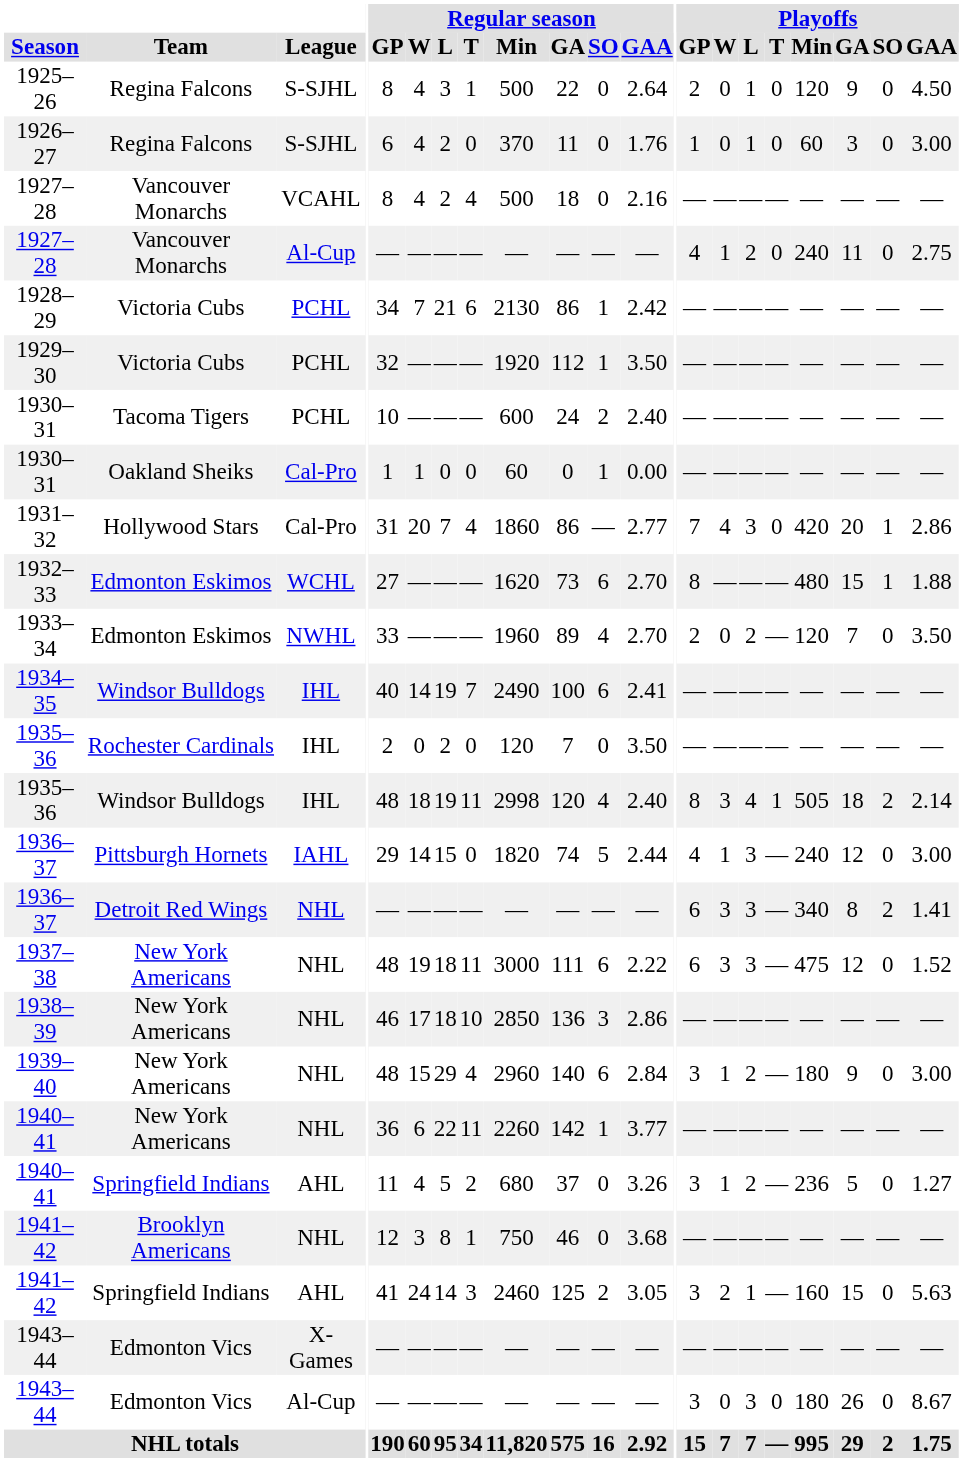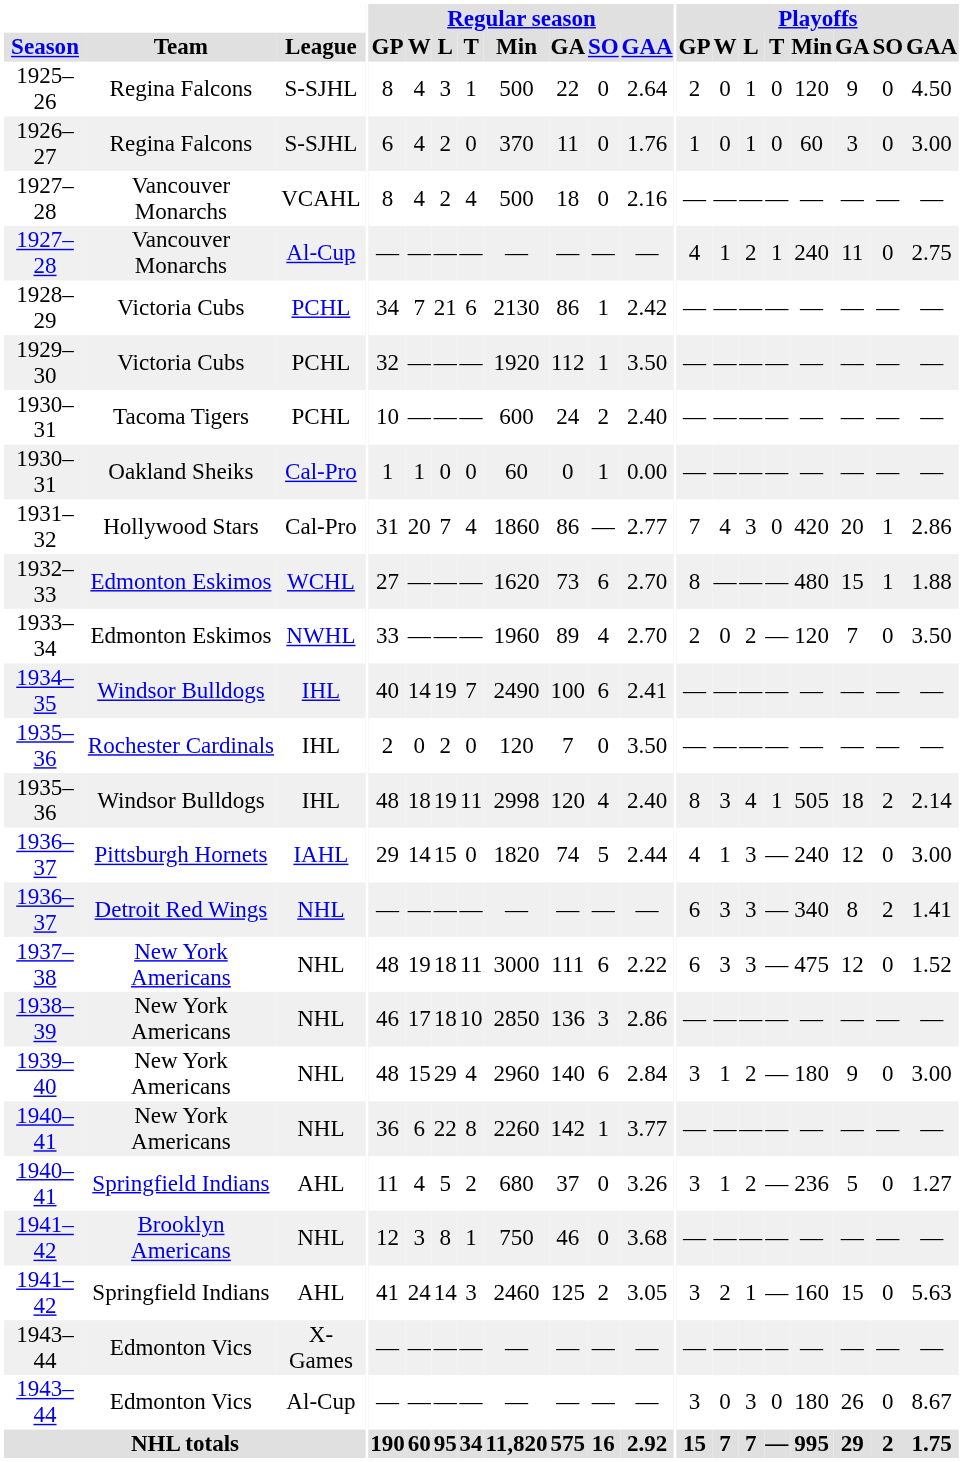 <table border="0" cellpadding="1" cellspacing="0" style="width:75%; text-align:center;">
 <tr bgcolor="#e0e0e0">
 <th colspan="3" bgcolor="#ffffff"></th>
 <th rowspan="99" bgcolor="#ffffff"></th>
 <th colspan="8" bgcolor="#e0e0e0"><a href='#'>Regular season</a></th>
 <th rowspan="99" bgcolor="#ffffff"></th>
 <th colspan="8" bgcolor="#e0e0e0"><a href='#'>Playoffs</a></th>
 </tr>
 <tr bgcolor="#e0e0e0">
 <th><a href='#'>Season</a></th>
 <th>Team</th>
 <th>League</th>
 <th>GP</th>
 <th>W</th>
 <th>L</th>
 <th>T</th>
 <th>Min</th>
 <th>GA</th>
 <th><a href='#'>SO</a></th>
 <th><a href='#'>GAA</a></th>
 <th>GP</th>
 <th>W</th>
 <th>L</th>
 <th>T</th>
 <th>Min</th>
 <th>GA</th>
 <th>SO</th>
 <th>GAA</th>
 </tr>
 <tr>
 <td>1925–26</td>
 <td>Regina Falcons</td>
 <td>S-SJHL</td>
 <td>8</td>
 <td>4</td>
 <td>3</td>
 <td>1</td>
 <td>500</td>
 <td>22</td>
 <td>0</td>
 <td>2.64</td>
 <td>2</td>
 <td>0</td>
 <td>1</td>
 <td>0</td>
 <td>120</td>
 <td>9</td>
 <td>0</td>
 <td>4.50</td>
 </tr>
 <tr bgcolor="#f0f0f0">
 <td>1926–27</td>
 <td>Regina Falcons</td>
 <td>S-SJHL</td>
 <td>6</td>
 <td>4</td>
 <td>2</td>
 <td>0</td>
 <td>370</td>
 <td>11</td>
 <td>0</td>
 <td>1.76</td>
 <td>1</td>
 <td>0</td>
 <td>1</td>
 <td>0</td>
 <td>60</td>
 <td>3</td>
 <td>0</td>
 <td>3.00</td>
 </tr>
 <tr>
 <td>1927–28</td>
 <td>Vancouver Monarchs</td>
 <td>VCAHL</td>
 <td>8</td>
 <td>4</td>
 <td>2</td>
 <td>4</td>
 <td>500</td>
 <td>18</td>
 <td>0</td>
 <td>2.16</td>
 <td>—</td>
 <td>—</td>
 <td>—</td>
 <td>—</td>
 <td>—</td>
 <td>—</td>
 <td>—</td>
 <td>—</td>
 </tr>
 <tr bgcolor="#f0f0f0">
 <td><a href='#'>1927–28</a></td>
 <td>Vancouver Monarchs</td>
 <td><a href='#'>Al-Cup</a></td>
 <td>—</td>
 <td>—</td>
 <td>—</td>
 <td>—</td>
 <td>—</td>
 <td>—</td>
 <td>—</td>
 <td>—</td>
 <td>4</td>
 <td>1</td>
 <td>2</td>
-<td>0</td>
+<td>1</td>
 <td>240</td>
 <td>11</td>
 <td>0</td>
 <td>2.75</td>
 </tr>
 <tr>
 <td>1928–29</td>
 <td>Victoria Cubs</td>
 <td><a href='#'>PCHL</a></td>
 <td>34</td>
 <td>7</td>
 <td>21</td>
 <td>6</td>
 <td>2130</td>
 <td>86</td>
 <td>1</td>
 <td>2.42</td>
 <td>—</td>
 <td>—</td>
 <td>—</td>
 <td>—</td>
 <td>—</td>
 <td>—</td>
 <td>—</td>
 <td>—</td>
 </tr>
 <tr bgcolor="#f0f0f0">
 <td>1929–30</td>
 <td>Victoria Cubs</td>
 <td>PCHL</td>
 <td>32</td>
 <td>—</td>
 <td>—</td>
 <td>—</td>
 <td>1920</td>
 <td>112</td>
 <td>1</td>
 <td>3.50</td>
 <td>—</td>
 <td>—</td>
 <td>—</td>
 <td>—</td>
 <td>—</td>
 <td>—</td>
 <td>—</td>
 <td>—</td>
 </tr>
 <tr>
 <td>1930–31</td>
 <td>Tacoma Tigers</td>
 <td>PCHL</td>
 <td>10</td>
 <td>—</td>
 <td>—</td>
 <td>—</td>
 <td>600</td>
 <td>24</td>
 <td>2</td>
 <td>2.40</td>
 <td>—</td>
 <td>—</td>
 <td>—</td>
 <td>—</td>
 <td>—</td>
 <td>—</td>
 <td>—</td>
 <td>—</td>
 </tr>
 <tr bgcolor="#f0f0f0">
 <td>1930–31</td>
 <td>Oakland Sheiks</td>
 <td><a href='#'>Cal-Pro</a></td>
 <td>1</td>
 <td>1</td>
 <td>0</td>
 <td>0</td>
 <td>60</td>
 <td>0</td>
 <td>1</td>
 <td>0.00</td>
 <td>—</td>
 <td>—</td>
 <td>—</td>
 <td>—</td>
 <td>—</td>
 <td>—</td>
 <td>—</td>
 <td>—</td>
 </tr>
 <tr>
 <td>1931–32</td>
 <td>Hollywood Stars</td>
 <td>Cal-Pro</td>
 <td>31</td>
 <td>20</td>
 <td>7</td>
 <td>4</td>
 <td>1860</td>
 <td>86</td>
 <td>—</td>
 <td>2.77</td>
 <td>7</td>
 <td>4</td>
 <td>3</td>
 <td>0</td>
 <td>420</td>
 <td>20</td>
 <td>1</td>
 <td>2.86</td>
 </tr>
 <tr bgcolor="#f0f0f0">
 <td>1932–33</td>
 <td><a href='#'>Edmonton Eskimos</a></td>
 <td><a href='#'>WCHL</a></td>
 <td>27</td>
 <td>—</td>
 <td>—</td>
 <td>—</td>
 <td>1620</td>
 <td>73</td>
 <td>6</td>
 <td>2.70</td>
 <td>8</td>
 <td>—</td>
 <td>—</td>
 <td>—</td>
 <td>480</td>
 <td>15</td>
 <td>1</td>
 <td>1.88</td>
 </tr>
 <tr>
 <td>1933–34</td>
 <td>Edmonton Eskimos</td>
 <td><a href='#'>NWHL</a></td>
 <td>33</td>
 <td>—</td>
 <td>—</td>
 <td>—</td>
 <td>1960</td>
 <td>89</td>
 <td>4</td>
 <td>2.70</td>
 <td>2</td>
 <td>0</td>
 <td>2</td>
 <td>—</td>
 <td>120</td>
 <td>7</td>
 <td>0</td>
 <td>3.50</td>
 </tr>
 <tr bgcolor="#f0f0f0">
 <td><a href='#'>1934–35</a></td>
 <td><a href='#'>Windsor Bulldogs</a></td>
 <td><a href='#'>IHL</a></td>
 <td>40</td>
 <td>14</td>
 <td>19</td>
 <td>7</td>
 <td>2490</td>
 <td>100</td>
 <td>6</td>
 <td>2.41</td>
 <td>—</td>
 <td>—</td>
 <td>—</td>
 <td>—</td>
 <td>—</td>
 <td>—</td>
 <td>—</td>
 <td>—</td>
 </tr>
 <tr>
 <td><a href='#'>1935–36</a></td>
 <td><a href='#'>Rochester Cardinals</a></td>
 <td>IHL</td>
 <td>2</td>
 <td>0</td>
 <td>2</td>
 <td>0</td>
 <td>120</td>
 <td>7</td>
 <td>0</td>
 <td>3.50</td>
 <td>—</td>
 <td>—</td>
 <td>—</td>
 <td>—</td>
 <td>—</td>
 <td>—</td>
 <td>—</td>
 <td>—</td>
 </tr>
 <tr bgcolor="#f0f0f0">
 <td>1935–36</td>
 <td>Windsor Bulldogs</td>
 <td>IHL</td>
 <td>48</td>
 <td>18</td>
 <td>19</td>
 <td>11</td>
 <td>2998</td>
 <td>120</td>
 <td>4</td>
 <td>2.40</td>
 <td>8</td>
 <td>3</td>
 <td>4</td>
 <td>1</td>
 <td>505</td>
 <td>18</td>
 <td>2</td>
 <td>2.14</td>
 </tr>
 <tr>
 <td><a href='#'>1936–37</a></td>
 <td><a href='#'>Pittsburgh Hornets</a></td>
 <td><a href='#'>IAHL</a></td>
 <td>29</td>
 <td>14</td>
 <td>15</td>
 <td>0</td>
 <td>1820</td>
 <td>74</td>
 <td>5</td>
 <td>2.44</td>
 <td>4</td>
 <td>1</td>
 <td>3</td>
 <td>—</td>
 <td>240</td>
 <td>12</td>
 <td>0</td>
 <td>3.00</td>
 </tr>
 <tr bgcolor="#f0f0f0">
 <td><a href='#'>1936–37</a></td>
 <td><a href='#'>Detroit Red Wings</a></td>
 <td><a href='#'>NHL</a></td>
 <td>—</td>
 <td>—</td>
 <td>—</td>
 <td>—</td>
 <td>—</td>
 <td>—</td>
 <td>—</td>
 <td>—</td>
 <td>6</td>
 <td>3</td>
 <td>3</td>
 <td>—</td>
 <td>340</td>
 <td>8</td>
 <td>2</td>
 <td>1.41</td>
 </tr>
 <tr>
 <td><a href='#'>1937–38</a></td>
 <td><a href='#'>New York Americans</a></td>
 <td>NHL</td>
 <td>48</td>
 <td>19</td>
 <td>18</td>
 <td>11</td>
 <td>3000</td>
 <td>111</td>
 <td>6</td>
 <td>2.22</td>
 <td>6</td>
 <td>3</td>
 <td>3</td>
 <td>—</td>
 <td>475</td>
 <td>12</td>
 <td>0</td>
 <td>1.52</td>
 </tr>
 <tr bgcolor="#f0f0f0">
 <td><a href='#'>1938–39</a></td>
 <td>New York Americans</td>
 <td>NHL</td>
 <td>46</td>
 <td>17</td>
 <td>18</td>
 <td>10</td>
 <td>2850</td>
 <td>136</td>
 <td>3</td>
 <td>2.86</td>
 <td>—</td>
 <td>—</td>
 <td>—</td>
 <td>—</td>
 <td>—</td>
 <td>—</td>
 <td>—</td>
 <td>—</td>
 </tr>
 <tr>
 <td><a href='#'>1939–40</a></td>
 <td>New York Americans</td>
 <td>NHL</td>
 <td>48</td>
 <td>15</td>
 <td>29</td>
 <td>4</td>
 <td>2960</td>
 <td>140</td>
 <td>6</td>
 <td>2.84</td>
 <td>3</td>
 <td>1</td>
 <td>2</td>
 <td>—</td>
 <td>180</td>
 <td>9</td>
 <td>0</td>
 <td>3.00</td>
 </tr>
 <tr bgcolor="#f0f0f0">
 <td><a href='#'>1940–41</a></td>
 <td>New York Americans</td>
 <td>NHL</td>
 <td>36</td>
 <td>6</td>
 <td>22</td>
-<td>11</td>
+<td>8</td>
 <td>2260</td>
 <td>142</td>
 <td>1</td>
 <td>3.77</td>
 <td>—</td>
 <td>—</td>
 <td>—</td>
 <td>—</td>
 <td>—</td>
 <td>—</td>
 <td>—</td>
 <td>—</td>
 </tr>
 <tr>
 <td><a href='#'>1940–41</a></td>
 <td><a href='#'>Springfield Indians</a></td>
 <td>AHL</td>
 <td>11</td>
 <td>4</td>
 <td>5</td>
 <td>2</td>
 <td>680</td>
 <td>37</td>
 <td>0</td>
 <td>3.26</td>
 <td>3</td>
 <td>1</td>
 <td>2</td>
 <td>—</td>
 <td>236</td>
 <td>5</td>
 <td>0</td>
 <td>1.27</td>
 </tr>
 <tr bgcolor="#f0f0f0">
 <td><a href='#'>1941–42</a></td>
 <td><a href='#'>Brooklyn Americans</a></td>
 <td>NHL</td>
 <td>12</td>
 <td>3</td>
 <td>8</td>
 <td>1</td>
 <td>750</td>
 <td>46</td>
 <td>0</td>
 <td>3.68</td>
 <td>—</td>
 <td>—</td>
 <td>—</td>
 <td>—</td>
 <td>—</td>
 <td>—</td>
 <td>—</td>
 <td>—</td>
 </tr>
 <tr>
 <td><a href='#'>1941–42</a></td>
 <td>Springfield Indians</td>
 <td>AHL</td>
 <td>41</td>
 <td>24</td>
 <td>14</td>
 <td>3</td>
 <td>2460</td>
 <td>125</td>
 <td>2</td>
 <td>3.05</td>
 <td>3</td>
 <td>2</td>
 <td>1</td>
 <td>—</td>
 <td>160</td>
 <td>15</td>
 <td>0</td>
 <td>5.63</td>
 </tr>
 <tr bgcolor="#f0f0f0">
 <td>1943–44</td>
 <td>Edmonton Vics</td>
 <td>X-Games</td>
 <td>—</td>
 <td>—</td>
 <td>—</td>
 <td>—</td>
 <td>—</td>
 <td>—</td>
 <td>—</td>
 <td>—</td>
 <td>—</td>
 <td>—</td>
 <td>—</td>
 <td>—</td>
 <td>—</td>
 <td>—</td>
 <td>—</td>
 <td>—</td>
 </tr>
 <tr>
 <td><a href='#'>1943–44</a></td>
 <td>Edmonton Vics</td>
 <td>Al-Cup</td>
 <td>—</td>
 <td>—</td>
 <td>—</td>
 <td>—</td>
 <td>—</td>
 <td>—</td>
 <td>—</td>
 <td>—</td>
 <td>3</td>
 <td>0</td>
 <td>3</td>
 <td>0</td>
 <td>180</td>
 <td>26</td>
 <td>0</td>
 <td>8.67</td>
 </tr>
 <tr bgcolor="#e0e0e0">
 <th colspan="3">NHL totals</th>
 <th>190</th>
 <th>60</th>
 <th>95</th>
 <th>34</th>
 <th>11,820</th>
 <th>575</th>
 <th>16</th>
 <th>2.92</th>
 <th>15</th>
 <th>7</th>
 <th>7</th>
 <th>—</th>
 <th>995</th>
 <th>29</th>
 <th>2</th>
 <th>1.75</th>
 </tr>
 </table>
